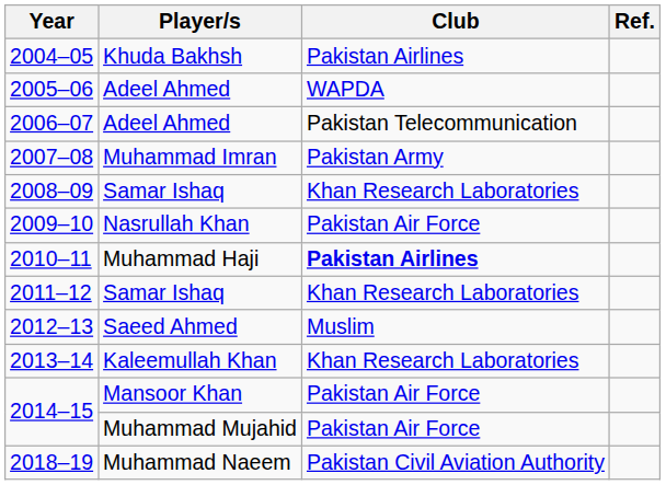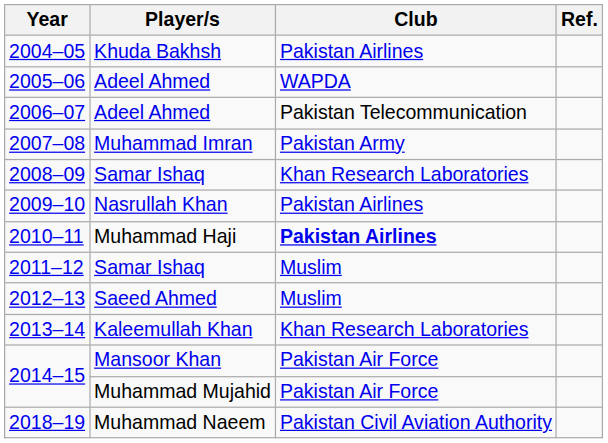 <table class="wikitable">
 <tr>
 <th>Year</th>
 <th>Player/s</th>
 <th>Club</th>
 <th>Ref.</th>
 </tr>
 <tr>
 <td><a href='#'>2004–05</a></td>
 <td style="text-align:left;"> <a href='#'>Khuda Bakhsh</a></td>
 <td><a href='#'>Pakistan Airlines</a></td>
 <td></td>
 </tr>
 <tr>
 <td><a href='#'>2005–06</a></td>
 <td style="text-align:left;"> <a href='#'>Adeel Ahmed</a></td>
 <td><a href='#'>WAPDA</a></td>
 <td></td>
 </tr>
 <tr>
 <td><a href='#'>2006–07</a></td>
 <td style="text-align:left;"> <a href='#'>Adeel Ahmed</a></td>
 <td>Pakistan Telecommunication</td>
 <td></td>
 </tr>
 <tr>
 <td><a href='#'>2007–08</a></td>
 <td style="text-align:left;"> <a href='#'>Muhammad Imran</a></td>
 <td><a href='#'>Pakistan Army</a></td>
 <td></td>
 </tr>
 <tr>
 <td><a href='#'>2008–09</a></td>
 <td style="text-align:left;"> <a href='#'>Samar Ishaq</a></td>
 <td><a href='#'>Khan Research Laboratories</a></td>
 <td></td>
 </tr>
 <tr>
 <td><a href='#'>2009–10</a></td>
 <td style="text-align:left;"> <a href='#'>Nasrullah Khan</a></td>
-<td><a href='#'>Pakistan Air Force</a></td>
+<td><a href='#'>Pakistan Airlines</a></td>
 <td></td>
 </tr>
 <tr>
 <td><a href='#'>2010–11</a></td>
 <td style="text-align:left;"> Muhammad Haji</td>
 <td><strong><a href='#'>Pakistan Airlines</a></strong></td>
 <td></td>
 </tr>
 <tr>
 <td><a href='#'>2011–12</a></td>
 <td style="text-align:left;"> <a href='#'>Samar Ishaq</a></td>
-<td><a href='#'>Khan Research Laboratories</a></td>
+<td><a href='#'>Muslim</a></td>
 <td></td>
 </tr>
 <tr>
 <td><a href='#'>2012–13</a></td>
 <td style="text-align:left;"> <a href='#'>Saeed Ahmed</a></td>
 <td><a href='#'>Muslim</a></td>
 <td></td>
 </tr>
 <tr>
 <td><a href='#'>2013–14</a></td>
 <td style="text-align:left;"> <a href='#'>Kaleemullah Khan</a></td>
 <td><a href='#'>Khan Research Laboratories</a></td>
 <td></td>
 </tr>
 <tr>
 <td rowspan=2><a href='#'>2014–15</a></td>
 <td style="text-align:left;"> <a href='#'>Mansoor Khan</a></td>
 <td><a href='#'>Pakistan Air Force</a></td>
 <td></td>
 </tr>
 <tr>
 <td style="text-align:left;"> Muhammad Mujahid</td>
 <td><a href='#'>Pakistan Air Force</a></td>
 <td></td>
 </tr>
 <tr>
 <td><a href='#'>2018–19</a></td>
 <td style="text-align:left;"> Muhammad Naeem</td>
 <td><a href='#'>Pakistan Civil Aviation Authority</a></td>
 <td></td>
 </tr>
 </table>
